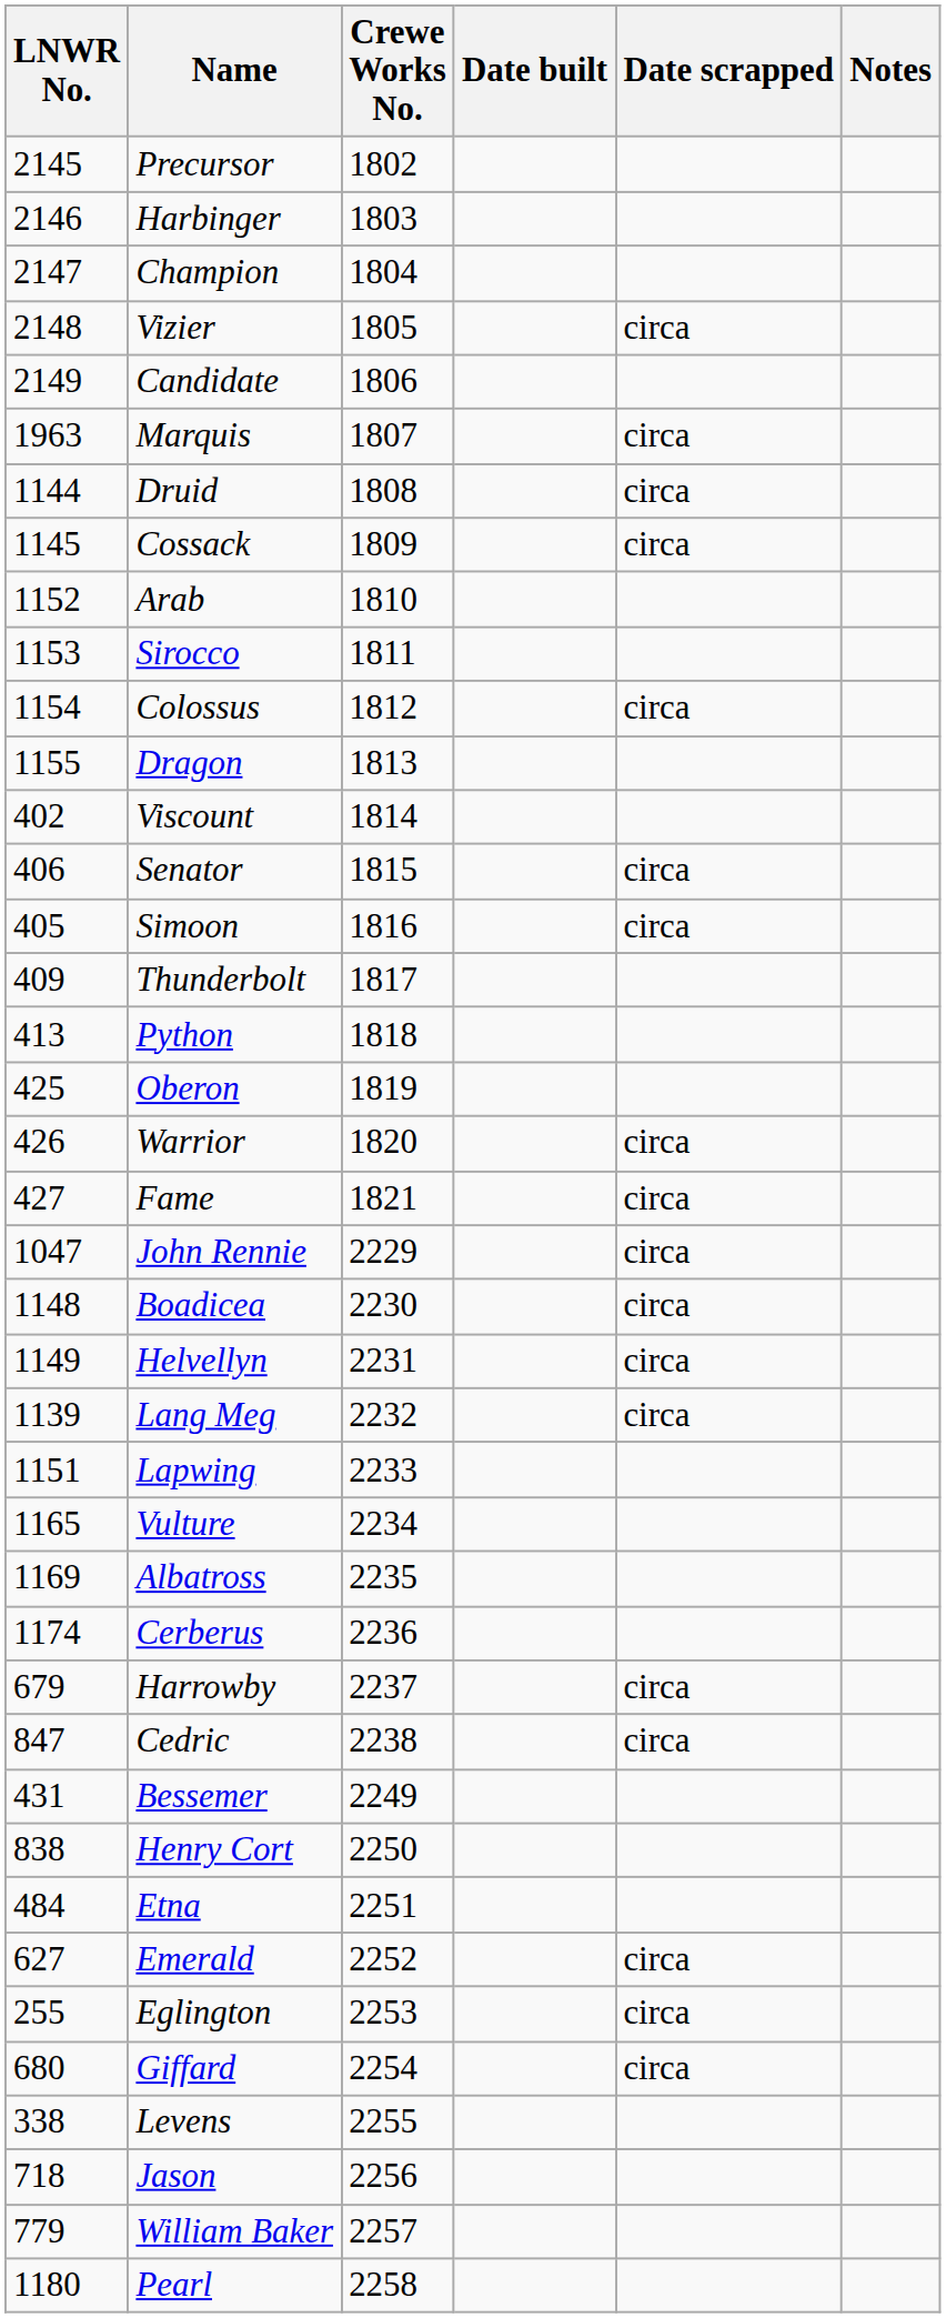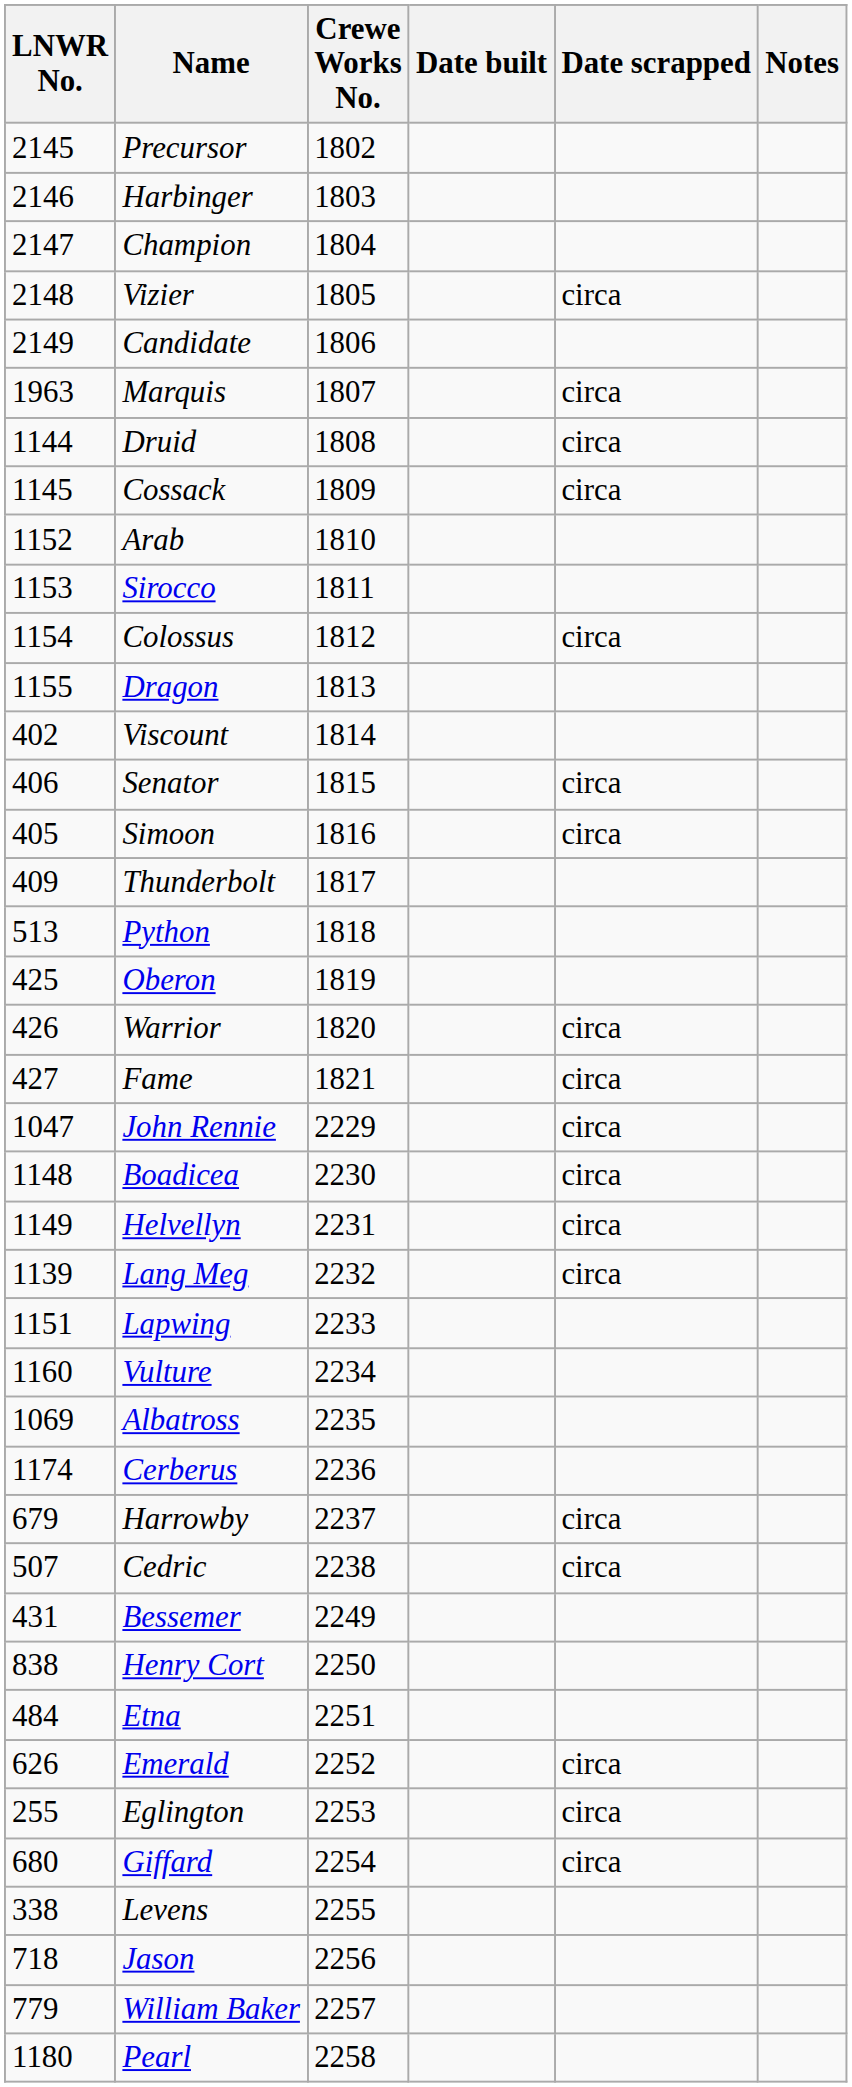 <table class="wikitable sortable collapsible collapsed">
 <tr>
 <th>LNWR<br>No.</th>
 <th>Name</th>
 <th>Crewe<br>Works<br>No.</th>
 <th>Date built</th>
 <th>Date scrapped</th>
 <th>Notes</th>
 </tr>
 <tr>
 <td>2145</td>
 <td><em>Precursor</em></td>
 <td>1802</td>
 <td></td>
 <td></td>
 <td></td>
 </tr>
 <tr>
 <td>2146</td>
 <td><em>Harbinger</em></td>
 <td>1803</td>
 <td></td>
 <td></td>
 <td></td>
 </tr>
 <tr>
 <td>2147</td>
 <td><em>Champion</em></td>
 <td>1804</td>
 <td></td>
 <td></td>
 <td></td>
 </tr>
 <tr>
 <td>2148</td>
 <td><em>Vizier</em></td>
 <td>1805</td>
 <td></td>
 <td> circa</td>
 <td></td>
 </tr>
 <tr>
 <td>2149</td>
 <td><em>Candidate</em></td>
 <td>1806</td>
 <td></td>
 <td></td>
 <td></td>
 </tr>
 <tr>
 <td>1963</td>
 <td><em>Marquis</em></td>
 <td>1807</td>
 <td></td>
 <td> circa</td>
 <td></td>
 </tr>
 <tr>
 <td>1144</td>
 <td><em>Druid</em></td>
 <td>1808</td>
 <td></td>
 <td> circa</td>
 <td></td>
 </tr>
 <tr>
 <td>1145</td>
 <td><em>Cossack</em></td>
 <td>1809</td>
 <td></td>
 <td> circa</td>
 <td></td>
 </tr>
 <tr>
 <td>1152</td>
 <td><em>Arab</em></td>
 <td>1810</td>
 <td></td>
 <td></td>
 <td></td>
 </tr>
 <tr>
 <td>1153</td>
 <td><em><a href='#'>Sirocco</a></em></td>
 <td>1811</td>
 <td></td>
 <td></td>
 <td></td>
 </tr>
 <tr>
 <td>1154</td>
 <td><em>Colossus</em></td>
 <td>1812</td>
 <td></td>
 <td> circa</td>
 <td></td>
 </tr>
 <tr>
 <td>1155</td>
 <td><em><a href='#'>Dragon</a></em></td>
 <td>1813</td>
 <td></td>
 <td></td>
 <td></td>
 </tr>
 <tr>
 <td>402</td>
 <td><em>Viscount</em></td>
 <td>1814</td>
 <td></td>
 <td></td>
 <td></td>
 </tr>
 <tr>
 <td>406</td>
 <td><em>Senator</em></td>
 <td>1815</td>
 <td></td>
 <td> circa</td>
 <td></td>
 </tr>
 <tr>
 <td>405</td>
 <td><em>Simoon</em></td>
 <td>1816</td>
 <td></td>
 <td> circa</td>
 <td></td>
 </tr>
 <tr>
 <td>409</td>
 <td><em>Thunderbolt</em></td>
 <td>1817</td>
 <td></td>
 <td></td>
 <td></td>
 </tr>
 <tr>
-<td>413</td>
+<td>513</td>
 <td><em><a href='#'>Python</a></em></td>
 <td>1818</td>
 <td></td>
 <td></td>
 <td></td>
 </tr>
 <tr>
 <td>425</td>
 <td><em><a href='#'>Oberon</a></em></td>
 <td>1819</td>
 <td></td>
 <td></td>
 <td></td>
 </tr>
 <tr>
 <td>426</td>
 <td><em>Warrior</em></td>
 <td>1820</td>
 <td></td>
 <td> circa</td>
 <td></td>
 </tr>
 <tr>
 <td>427</td>
 <td><em>Fame</em></td>
 <td>1821</td>
 <td></td>
 <td> circa</td>
 <td></td>
 </tr>
 <tr>
 <td>1047</td>
 <td><em><a href='#'>John Rennie</a></em></td>
 <td>2229</td>
 <td></td>
 <td> circa</td>
 <td></td>
 </tr>
 <tr>
 <td>1148</td>
 <td><em><a href='#'>Boadicea</a></em></td>
 <td>2230</td>
 <td></td>
 <td> circa</td>
 <td></td>
 </tr>
 <tr>
 <td>1149</td>
 <td><em><a href='#'>Helvellyn</a></em></td>
 <td>2231</td>
 <td></td>
 <td> circa</td>
 <td></td>
 </tr>
 <tr>
 <td>1139</td>
 <td><em><a href='#'>Lang Meg</a></em></td>
 <td>2232</td>
 <td></td>
 <td> circa</td>
 <td></td>
 </tr>
 <tr>
 <td>1151</td>
 <td><em><a href='#'>Lapwing</a></em></td>
 <td>2233</td>
 <td></td>
 <td></td>
 <td></td>
 </tr>
 <tr>
-<td>1165</td>
+<td>1160</td>
 <td><em><a href='#'>Vulture</a></em></td>
 <td>2234</td>
 <td></td>
 <td></td>
 <td></td>
 </tr>
 <tr>
-<td>1169</td>
+<td>1069</td>
 <td><em><a href='#'>Albatross</a></em></td>
 <td>2235</td>
 <td></td>
 <td></td>
 <td></td>
 </tr>
 <tr>
 <td>1174</td>
 <td><em><a href='#'>Cerberus</a></em></td>
 <td>2236</td>
 <td></td>
 <td></td>
 <td></td>
 </tr>
 <tr>
 <td>679</td>
 <td><em>Harrowby</em></td>
 <td>2237</td>
 <td></td>
 <td> circa</td>
 <td></td>
 </tr>
 <tr>
-<td>847</td>
+<td>507</td>
 <td><em>Cedric</em></td>
 <td>2238</td>
 <td></td>
 <td> circa</td>
 <td></td>
 </tr>
 <tr>
 <td>431</td>
 <td><em><a href='#'>Bessemer</a></em></td>
 <td>2249</td>
 <td></td>
 <td></td>
 <td></td>
 </tr>
 <tr>
 <td>838</td>
 <td><em><a href='#'>Henry Cort</a></em></td>
 <td>2250</td>
 <td></td>
 <td></td>
 <td></td>
 </tr>
 <tr>
 <td>484</td>
 <td><em><a href='#'>Etna</a></em></td>
 <td>2251</td>
 <td></td>
 <td></td>
 <td></td>
 </tr>
 <tr>
-<td>627</td>
+<td>626</td>
 <td><em><a href='#'>Emerald</a></em></td>
 <td>2252</td>
 <td></td>
 <td> circa</td>
 <td></td>
 </tr>
 <tr>
 <td>255</td>
 <td><em>Eglington</em></td>
 <td>2253</td>
 <td></td>
 <td> circa</td>
 <td></td>
 </tr>
 <tr>
 <td>680</td>
 <td><em><a href='#'>Giffard</a></em></td>
 <td>2254</td>
 <td></td>
 <td> circa</td>
 <td></td>
 </tr>
 <tr>
 <td>338</td>
 <td><em>Levens</em></td>
 <td>2255</td>
 <td></td>
 <td></td>
 <td></td>
 </tr>
 <tr>
 <td>718</td>
 <td><em><a href='#'>Jason</a></em></td>
 <td>2256</td>
 <td></td>
 <td></td>
 <td></td>
 </tr>
 <tr>
 <td>779</td>
 <td><em><a href='#'>William Baker</a></em></td>
 <td>2257</td>
 <td></td>
 <td></td>
 <td></td>
 </tr>
 <tr>
 <td>1180</td>
 <td><em><a href='#'>Pearl</a></em></td>
 <td>2258</td>
 <td></td>
 <td></td>
 <td></td>
 </tr>
 </table>
